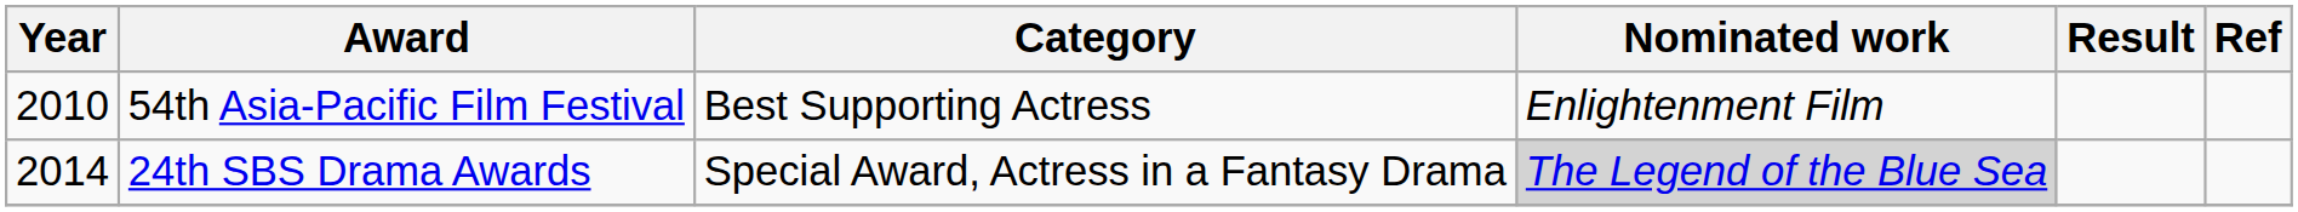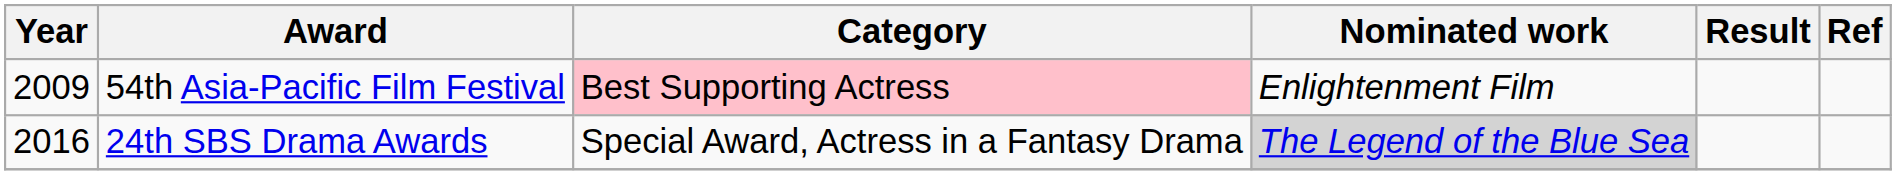 <table class="wikitable">
 <tr>
 <th>Year</th>
 <th>Award</th>
 <th>Category</th>
 <th>Nominated work</th>
 <th>Result</th>
 <th>Ref</th>
 </tr>
 <tr>
-<td>2010</td>
+<td>2009</td>
 <td>54th <a href='#'>Asia-Pacific Film Festival</a></td>
-<td>Best Supporting Actress</td>
+<td style="background: pink;">Best Supporting Actress</td>
 <td><em>Enlightenment Film</em></td>
 <td></td>
 <td></td>
 </tr>
 <tr>
-<td>2014</td>
+<td>2016</td>
 <td><a href='#'>24th SBS Drama Awards</a></td>
 <td>Special Award, Actress in a Fantasy Drama</td>
 <td style="background: lightgrey;"><em><a href='#'>The Legend of the Blue Sea</a></em></td>
 <td></td>
 <td></td>
 </tr>
 <tr>
 </tr>
 </table>
